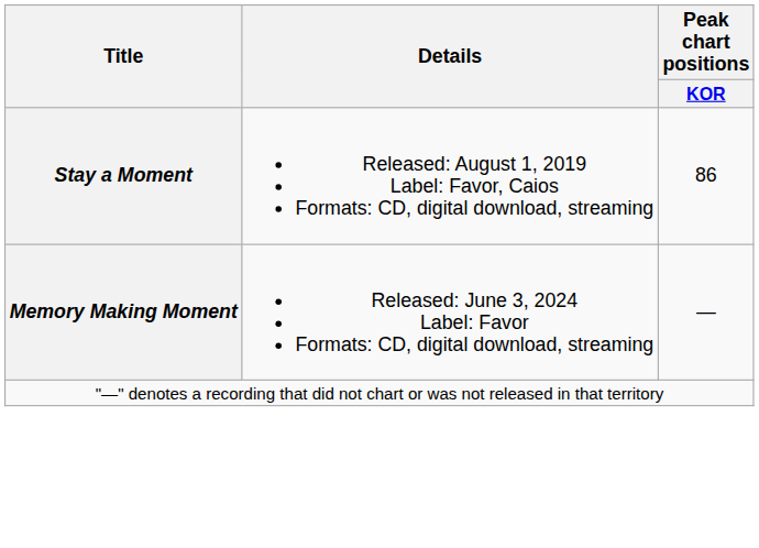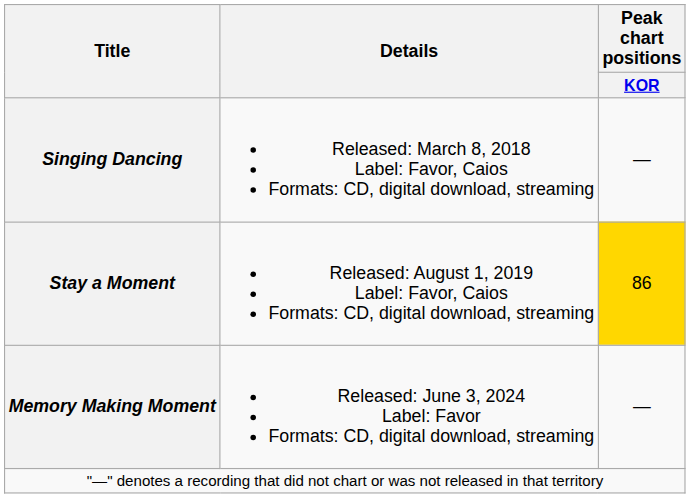 <table class="wikitable plainrowheaders" style="text-align:center">
 <tr>
 <th scope="col" rowspan="2">Title</th>
 <th scope="col" rowspan="2">Details</th>
 <th scope="col">Peak chart positions</th>
 </tr>
 <tr>
 <th scope="col" style="font-size:90%; width:2.5em"><a href='#'>KOR</a><br></th>
 </tr>
 <tr>
+<th scope="row"><em>Singing Dancing</em></th>
+<td><br><ul><li>Released: March 8, 2018</li><li>Label: Favor, Caios</li><li>Formats: CD, digital download, streaming</li></ul></td>
+<td>—</td>
+</tr>
+<tr>
 <th scope="row"><em>Stay a Moment</em></th>
 <td><br><ul><li>Released: August 1, 2019</li><li>Label: Favor, Caios</li><li>Formats: CD, digital download, streaming</li></ul></td>
-<td>86</td>
+<td style="background: gold;">86</td>
 </tr>
 <tr>
 <th scope="row"><em>Memory Making Moment</em></th>
 <td><br><ul><li>Released: June 3, 2024</li><li>Label: Favor</li><li>Formats: CD, digital download, streaming</li></ul></td>
 <td>—</td>
 </tr>
 <tr>
 <td colspan="3" style="font-size:85%">"—" denotes a recording that did not chart or was not released in that territory</td>
 </tr>
 </table>
